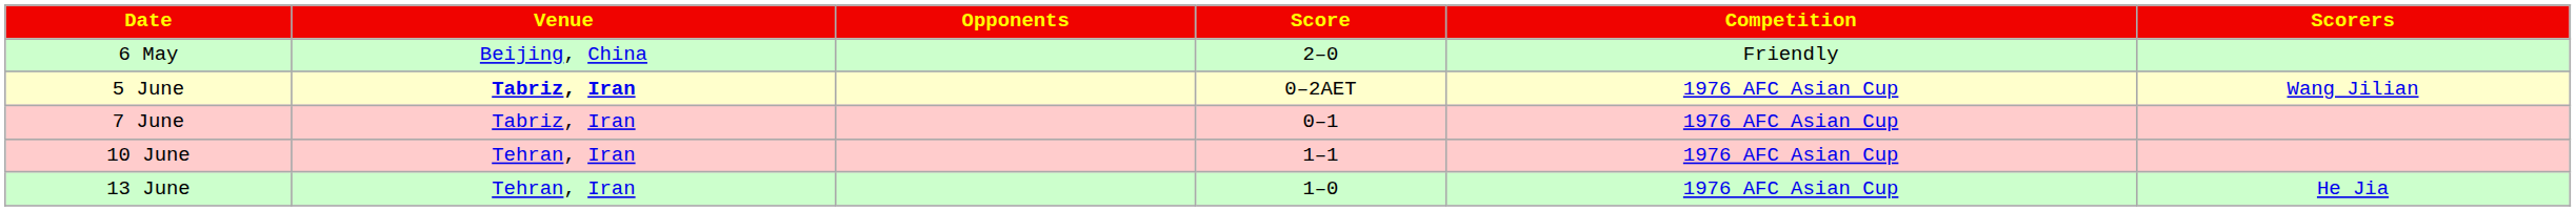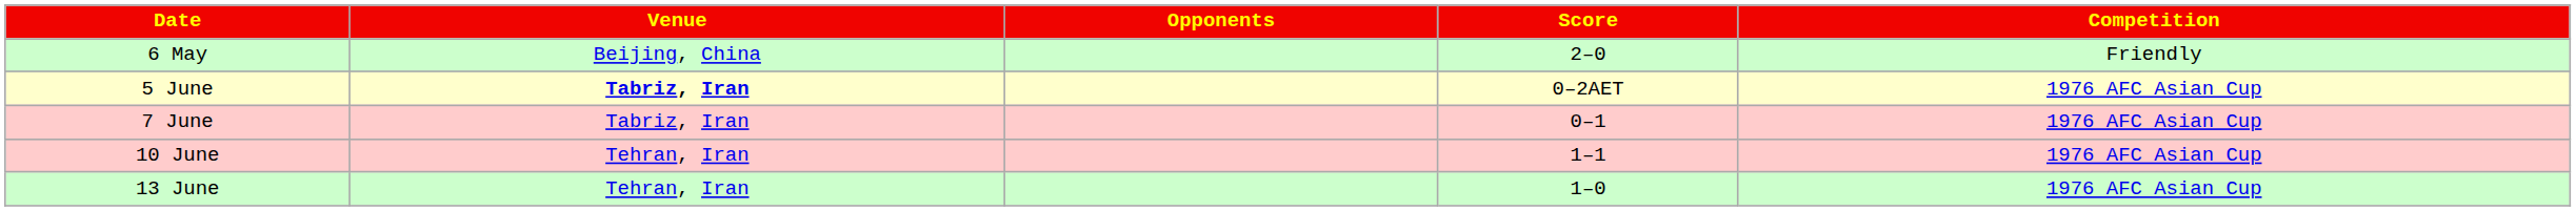 <table width=95% class="wikitable" style="text-align: center; font-size: 90%">
 <tr bgcolor=#F00300 style="color:yellow">
 <td><strong>Date</strong></td>
 <td><strong>Venue</strong></td>
 <td><strong>Opponents</strong></td>
 <td><strong>Score</strong></td>
 <td><strong>Competition</strong></td>
-<td><strong>Scorers</strong></td>
 </tr>
 <tr bgcolor=#CCFFCC>
 <td>6 May</td>
 <td><a href='#'>Beijing</a>, <a href='#'>China</a></td>
 <td></td>
 <td>2–0</td>
 <td>Friendly</td>
-<td></td>
 </tr>
 <tr bgcolor=#FFFFCC>
 <td>5 June</td>
 <td><strong><a href='#'>Tabriz</a>, <a href='#'>Iran</a></strong></td>
 <td></td>
 <td>0–2AET</td>
 <td><a href='#'>1976 AFC Asian Cup</a></td>
-<td><a href='#'>Wang Jilian</a></td>
 </tr>
 <tr bgcolor=#FFCCCC>
 <td>7 June</td>
 <td><a href='#'>Tabriz</a>, <a href='#'>Iran</a></td>
 <td></td>
 <td>0–1</td>
 <td><a href='#'>1976 AFC Asian Cup</a></td>
-<td></td>
 </tr>
 <tr bgcolor=#FFCCCC>
 <td>10 June</td>
 <td><a href='#'>Tehran</a>, <a href='#'>Iran</a></td>
 <td></td>
 <td>1–1</td>
 <td><a href='#'>1976 AFC Asian Cup</a></td>
-<td></td>
 </tr>
 <tr bgcolor=#CCFFCC>
 <td>13 June</td>
 <td><a href='#'>Tehran</a>, <a href='#'>Iran</a></td>
 <td></td>
 <td>1–0</td>
 <td><a href='#'>1976 AFC Asian Cup</a></td>
-<td><a href='#'>He Jia</a></td>
 </tr>
 </table>
